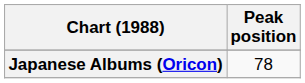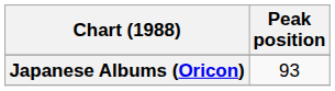 <table class="wikitable sortable plainrowheaders" style="text-align:center">
 <tr>
 <th scope="col">Chart (1988)</th>
 <th scope="col">Peak<br>position</th>
 </tr>
 <tr>
 </tr>
 <tr>
 </tr>
 <tr>
 <th scope="row">Japanese Albums (<a href='#'>Oricon</a>)</th>
-<td align="center">78</td>
+<td align="center">93</td>
 </tr>
 <tr>
 </tr>
 <tr>
 </tr>
 </table>
